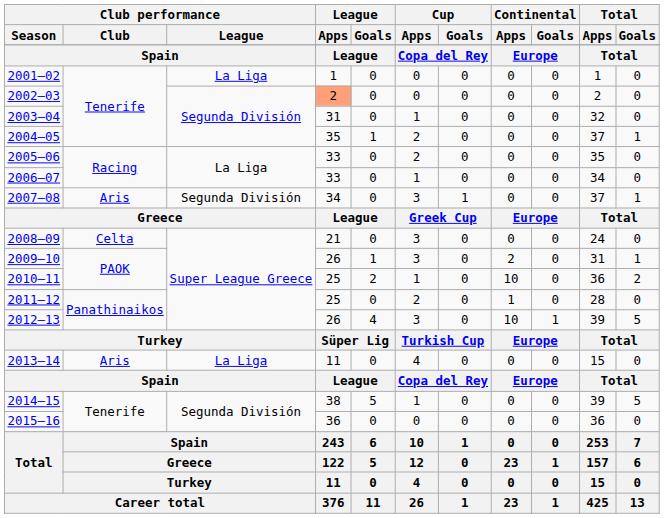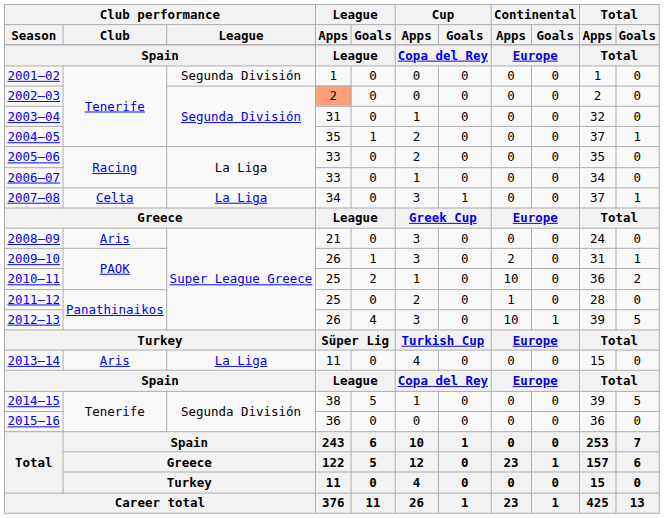 <table class="wikitable" style="text-align:center">
 <tr>
 <th colspan=3>Club performance</th>
 <th colspan=2>League</th>
 <th colspan=2>Cup</th>
 <th colspan=2>Continental</th>
 <th colspan=2>Total</th>
 </tr>
 <tr>
 <th>Season</th>
 <th>Club</th>
 <th>League</th>
 <th>Apps</th>
 <th>Goals</th>
 <th>Apps</th>
 <th>Goals</th>
 <th>Apps</th>
 <th>Goals</th>
 <th>Apps</th>
 <th>Goals</th>
 </tr>
 <tr>
 </tr>
 <tr>
 <th colspan=3>Spain</th>
 <th colspan=2>League</th>
 <th colspan=2><a href='#'>Copa del Rey</a></th>
 <th colspan=2><a href='#'>Europe</a></th>
 <th colspan=2>Total</th>
 </tr>
 <tr>
 <td><a href='#'>2001–02</a></td>
 <td style="text-align:center;" rowspan="4"><a href='#'>Tenerife</a></td>
-<td><a href='#'>La Liga</a></td>
+<td>Segunda División</td>
 <td>1</td>
 <td>0</td>
 <td>0</td>
 <td>0</td>
 <td>0</td>
 <td>0</td>
 <td>1</td>
 <td>0</td>
 </tr>
 <tr>
 <td><a href='#'>2002–03</a></td>
 <td style="text-align:center;" rowspan="3"><a href='#'>Segunda División</a></td>
 <td style="background: lightsalmon;">2</td>
 <td>0</td>
 <td>0</td>
 <td>0</td>
 <td>0</td>
 <td>0</td>
 <td>2</td>
 <td>0</td>
 </tr>
 <tr>
 <td><a href='#'>2003–04</a></td>
 <td>31</td>
 <td>0</td>
 <td>1</td>
 <td>0</td>
 <td>0</td>
 <td>0</td>
 <td>32</td>
 <td>0</td>
 </tr>
 <tr>
 <td><a href='#'>2004–05</a></td>
 <td>35</td>
 <td>1</td>
 <td>2</td>
 <td>0</td>
 <td>0</td>
 <td>0</td>
 <td>37</td>
 <td>1</td>
 </tr>
 <tr>
 <td><a href='#'>2005–06</a></td>
 <td style="text-align:center;" rowspan="2"><a href='#'>Racing</a></td>
 <td style="text-align:center;" rowspan="2">La Liga</td>
 <td>33</td>
 <td>0</td>
 <td>2</td>
 <td>0</td>
 <td>0</td>
 <td>0</td>
 <td>35</td>
 <td>0</td>
 </tr>
 <tr>
 <td><a href='#'>2006–07</a></td>
 <td>33</td>
 <td>0</td>
 <td>1</td>
 <td>0</td>
 <td>0</td>
 <td>0</td>
 <td>34</td>
 <td>0</td>
 </tr>
 <tr>
 <td><a href='#'>2007–08</a></td>
-<td><a href='#'>Aris</a></td>
-<td>Segunda División</td>
+<td><a href='#'>Celta</a></td>
+<td><a href='#'>La Liga</a></td>
 <td>34</td>
 <td>0</td>
 <td>3</td>
 <td>1</td>
 <td>0</td>
 <td>0</td>
 <td>37</td>
 <td>1</td>
 </tr>
 <tr>
 <th colspan=3>Greece</th>
 <th colspan=2>League</th>
 <th colspan=2><a href='#'>Greek Cup</a></th>
 <th colspan=2><a href='#'>Europe</a></th>
 <th colspan=2>Total</th>
 </tr>
 <tr>
 <td><a href='#'>2008–09</a></td>
-<td><a href='#'>Celta</a></td>
+<td><a href='#'>Aris</a></td>
 <td style="text-align:center;" rowspan="5"><a href='#'>Super League Greece</a></td>
 <td>21</td>
 <td>0</td>
 <td>3</td>
 <td>0</td>
 <td>0</td>
 <td>0</td>
 <td>24</td>
 <td>0</td>
 </tr>
 <tr>
 <td><a href='#'>2009–10</a></td>
 <td style="text-align:center;" rowspan="2"><a href='#'>PAOK</a></td>
 <td>26</td>
 <td>1</td>
 <td>3</td>
 <td>0</td>
 <td>2</td>
 <td>0</td>
 <td>31</td>
 <td>1</td>
 </tr>
 <tr>
 <td><a href='#'>2010–11</a></td>
 <td>25</td>
 <td>2</td>
 <td>1</td>
 <td>0</td>
 <td>10</td>
 <td>0</td>
 <td>36</td>
 <td>2</td>
 </tr>
 <tr>
 <td><a href='#'>2011–12</a></td>
 <td style="text-align:center;" rowspan="2"><a href='#'>Panathinaikos</a></td>
 <td>25</td>
 <td>0</td>
 <td>2</td>
 <td>0</td>
 <td>1</td>
 <td>0</td>
 <td>28</td>
 <td>0</td>
 </tr>
 <tr>
 <td><a href='#'>2012–13</a></td>
 <td>26</td>
 <td>4</td>
 <td>3</td>
 <td>0</td>
 <td>10</td>
 <td>1</td>
 <td>39</td>
 <td>5</td>
 </tr>
 <tr>
 <th colspan=3>Turkey</th>
 <th colspan=2>Süper Lig</th>
 <th colspan=2><a href='#'>Turkish Cup</a></th>
 <th colspan=2><a href='#'>Europe</a></th>
 <th colspan=2>Total</th>
 </tr>
 <tr>
 <td><a href='#'>2013–14</a></td>
 <td><a href='#'>Aris</a></td>
 <td><a href='#'>La Liga</a></td>
 <td>11</td>
 <td>0</td>
 <td>4</td>
 <td>0</td>
 <td>0</td>
 <td>0</td>
 <td>15</td>
 <td>0</td>
 </tr>
 <tr>
 <th colspan=3>Spain</th>
 <th colspan=2>League</th>
 <th colspan=2><a href='#'>Copa del Rey</a></th>
 <th colspan=2><a href='#'>Europe</a></th>
 <th colspan=2>Total</th>
 </tr>
 <tr>
 <td><a href='#'>2014–15</a></td>
 <td style="text-align:center;" rowspan="2">Tenerife</td>
 <td style="text-align:center;" rowspan="2">Segunda División</td>
 <td>38</td>
 <td>5</td>
 <td>1</td>
 <td>0</td>
 <td>0</td>
 <td>0</td>
 <td>39</td>
 <td>5</td>
 </tr>
 <tr>
 <td><a href='#'>2015–16</a></td>
 <td>36</td>
 <td>0</td>
 <td>0</td>
 <td>0</td>
 <td>0</td>
 <td>0</td>
 <td>36</td>
 <td>0</td>
 </tr>
 <tr>
 <th rowspan=3>Total</th>
 <th colspan=2>Spain</th>
 <th>243</th>
 <th>6</th>
 <th>10</th>
 <th>1</th>
 <th>0</th>
 <th>0</th>
 <th>253</th>
 <th>7</th>
 </tr>
 <tr>
 <th colspan=2>Greece</th>
 <th>122</th>
 <th>5</th>
 <th>12</th>
 <th>0</th>
 <th>23</th>
 <th>1</th>
 <th>157</th>
 <th>6</th>
 </tr>
 <tr>
 <th colspan=2>Turkey</th>
 <th>11</th>
 <th>0</th>
 <th>4</th>
 <th>0</th>
 <th>0</th>
 <th>0</th>
 <th>15</th>
 <th>0</th>
 </tr>
 <tr>
 <th colspan=3>Career total</th>
 <th>376</th>
 <th>11</th>
 <th>26</th>
 <th>1</th>
 <th>23</th>
 <th>1</th>
 <th>425</th>
 <th>13</th>
 </tr>
 </table>
